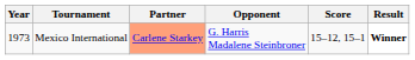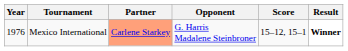 <table class="sortable wikitable" style="font-size: 90%;">
 <tr>
 <th>Year</th>
 <th>Tournament</th>
 <th>Partner</th>
 <th>Opponent</th>
 <th>Score</th>
 <th>Result</th>
 </tr>
 <tr>
-<td align="center">1973</td>
+<td align="center">1976</td>
 <td align="left">Mexico International</td>
 <td align="left" style="background: lightsalmon;"> <a href='#'>Carlene Starkey</a></td>
 <td align="left"> <a href='#'>G. Harris</a><br> <a href='#'>Madalene Steinbroner</a></td>
 <td align="left">15–12, 15–1</td>
 <td style="text-align:left; background:white"> <strong>Winner</strong></td>
 </tr>
 </table>
